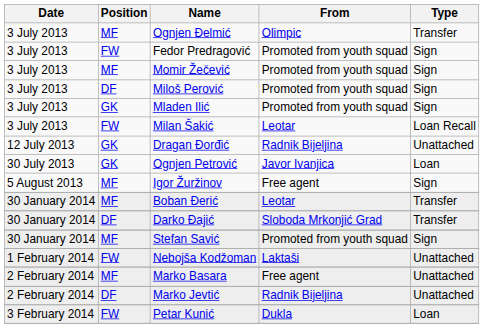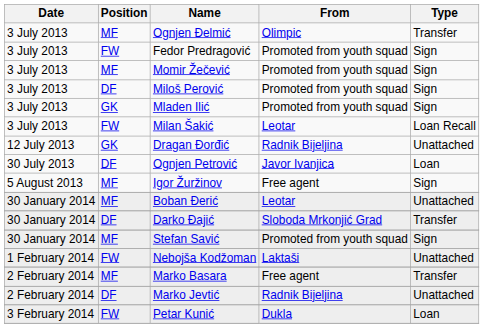 <table class="wikitable">
 <tr>
 <th>Date</th>
 <th>Position</th>
 <th>Name</th>
 <th>From</th>
 <th>Type</th>
 </tr>
 <tr>
 <td>3 July 2013</td>
 <td><a href='#'>MF</a></td>
 <td> <a href='#'>Ognjen Đelmić</a></td>
 <td> <a href='#'>Olimpic</a></td>
 <td>Transfer</td>
 </tr>
 <tr>
 <td>3 July 2013</td>
 <td><a href='#'>FW</a></td>
 <td> Fedor Predragović</td>
 <td>Promoted from youth squad</td>
 <td>Sign</td>
 </tr>
 <tr>
 <td>3 July 2013</td>
 <td><a href='#'>MF</a></td>
 <td> <a href='#'>Momir Žečević</a></td>
 <td>Promoted from youth squad</td>
 <td>Sign</td>
 </tr>
 <tr>
 <td>3 July 2013</td>
 <td><a href='#'>DF</a></td>
 <td> <a href='#'>Miloš Perović</a></td>
 <td>Promoted from youth squad</td>
 <td>Sign</td>
 </tr>
 <tr>
 <td>3 July 2013</td>
 <td><a href='#'>GK</a></td>
 <td> <a href='#'>Mladen Ilić</a></td>
 <td>Promoted from youth squad</td>
 <td>Sign</td>
 </tr>
 <tr>
 <td>3 July 2013</td>
 <td><a href='#'>FW</a></td>
 <td> <a href='#'>Milan Šakić</a></td>
 <td> <a href='#'>Leotar</a></td>
 <td>Loan Recall</td>
 </tr>
 <tr>
 <td>12 July 2013</td>
 <td><a href='#'>GK</a></td>
 <td> <a href='#'>Dragan Đorđić</a></td>
 <td> <a href='#'>Radnik Bijeljina</a></td>
 <td>Unattached</td>
 </tr>
 <tr>
 <td>30 July 2013</td>
-<td><a href='#'>GK</a></td>
+<td><a href='#'>DF</a></td>
 <td> <a href='#'>Ognjen Petrović</a></td>
 <td> <a href='#'>Javor Ivanjica</a></td>
 <td>Loan</td>
 </tr>
 <tr>
 <td>5 August 2013</td>
 <td><a href='#'>MF</a></td>
 <td> <a href='#'>Igor Žuržinov</a></td>
 <td>Free agent</td>
 <td>Sign</td>
 </tr>
 <tr>
 </tr>
 <tr bgcolor=#EEEEEE>
 <td>30 January 2014</td>
 <td><a href='#'>MF</a></td>
 <td> <a href='#'>Boban Đerić</a></td>
 <td> <a href='#'>Leotar</a></td>
-<td>Transfer</td>
+<td>Unattached</td>
 </tr>
 <tr>
 </tr>
 <tr bgcolor=#EEEEEE>
 <td>30 January 2014</td>
 <td><a href='#'>DF</a></td>
 <td> <a href='#'>Darko Đajić</a></td>
 <td> <a href='#'>Sloboda Mrkonjić Grad</a></td>
 <td>Transfer</td>
 </tr>
 <tr>
 </tr>
 <tr bgcolor=#EEEEEE>
 <td>30 January 2014</td>
 <td><a href='#'>MF</a></td>
 <td> <a href='#'>Stefan Savić</a></td>
 <td>Promoted from youth squad</td>
 <td>Sign</td>
 </tr>
 <tr>
 </tr>
 <tr bgcolor=#EEEEEE>
 <td>1 February 2014</td>
 <td><a href='#'>FW</a></td>
 <td> <a href='#'>Nebojša Kodžoman</a></td>
 <td> <a href='#'>Laktaši</a></td>
 <td>Unattached</td>
 </tr>
 <tr>
 </tr>
 <tr bgcolor=#EEEEEE>
 <td>2 February 2014</td>
 <td><a href='#'>MF</a></td>
 <td> <a href='#'>Marko Basara</a></td>
 <td>Free agent</td>
-<td>Unattached</td>
+<td>Transfer</td>
 </tr>
 <tr>
 </tr>
 <tr bgcolor=#EEEEEE>
 <td>2 February 2014</td>
 <td><a href='#'>DF</a></td>
 <td> <a href='#'>Marko Jevtić</a></td>
 <td> <a href='#'>Radnik Bijeljina</a></td>
 <td>Unattached</td>
 </tr>
 <tr>
 </tr>
 <tr bgcolor=#EEEEEE>
 <td>3 February 2014</td>
 <td><a href='#'>FW</a></td>
 <td> <a href='#'>Petar Kunić</a></td>
 <td> <a href='#'>Dukla</a></td>
 <td>Loan</td>
 </tr>
 <tr>
 </tr>
 </table>
